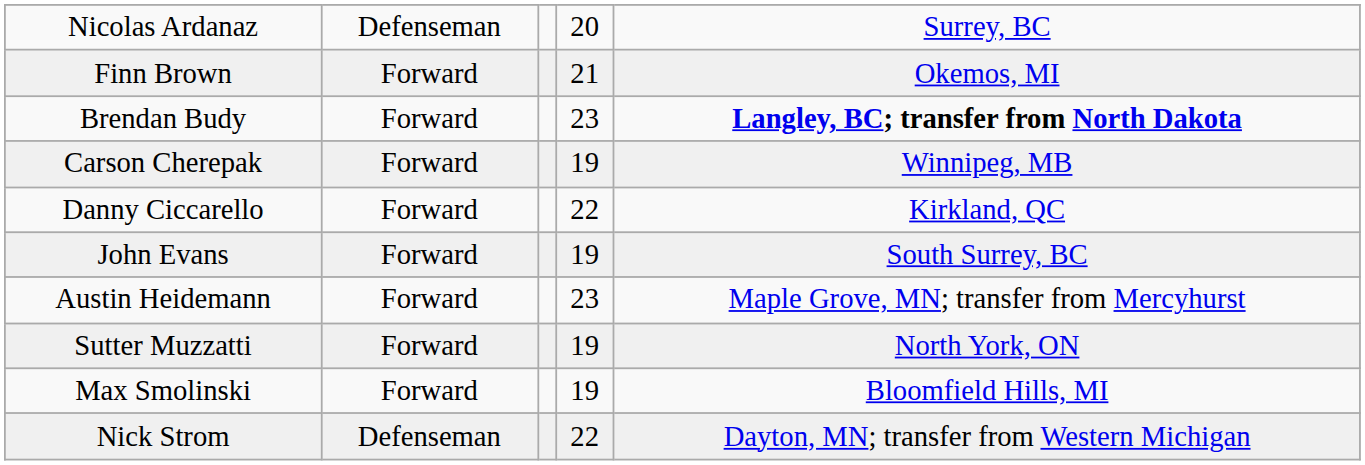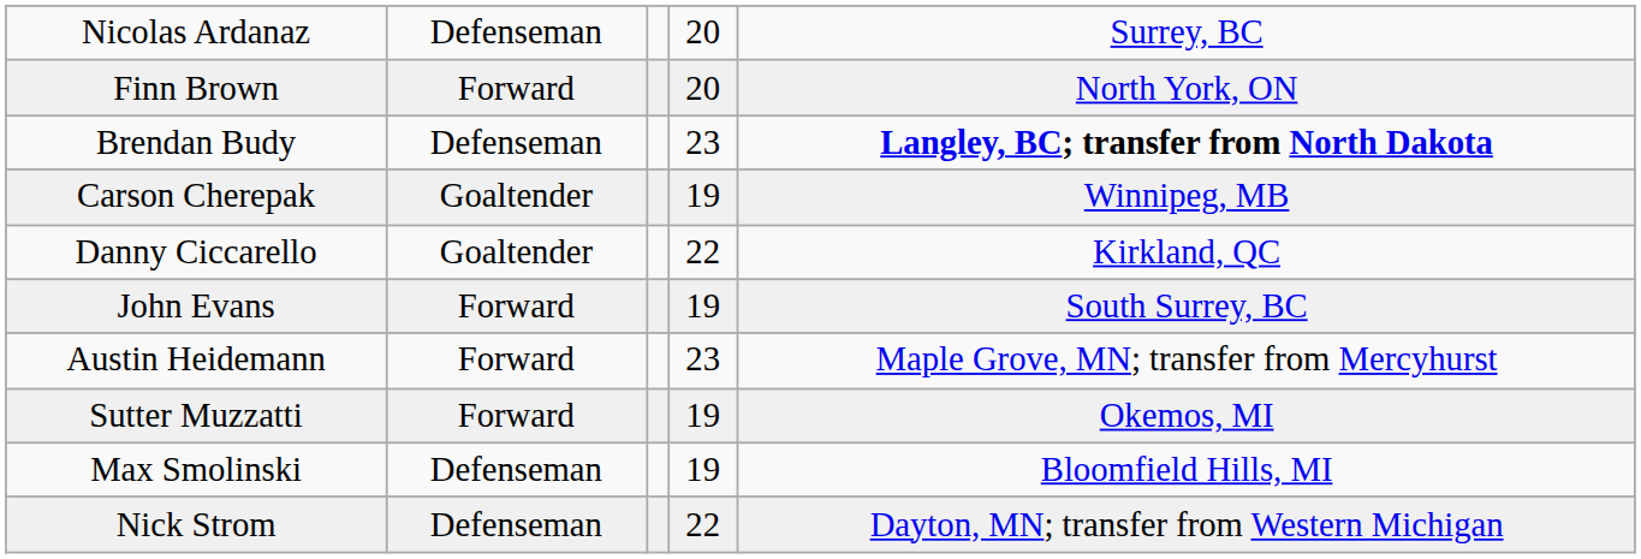 <table class="wikitable" width="60%">
 <tr align="center" bgcolor="">
 <td>Nicolas Ardanaz</td>
 <td>Defenseman</td>
 <td></td>
 <td>20</td>
 <td><a href='#'>Surrey, BC</a></td>
 </tr>
 <tr align="center" bgcolor="f0f0f0">
 <td>Finn Brown</td>
 <td>Forward</td>
 <td></td>
-<td>21</td>
-<td><a href='#'>Okemos, MI</a></td>
+<td>20</td>
+<td><a href='#'>North York, ON</a></td>
 </tr>
 <tr align="center" bgcolor="">
 <td>Brendan Budy</td>
-<td>Forward</td>
+<td>Defenseman</td>
 <td></td>
 <td>23</td>
 <td><strong><a href='#'>Langley, BC</a>; transfer from <a href='#'>North Dakota</a></strong></td>
 </tr>
 <tr align="center" bgcolor="f0f0f0">
 <td>Carson Cherepak</td>
-<td>Forward</td>
+<td>Goaltender</td>
 <td></td>
 <td>19</td>
 <td><a href='#'>Winnipeg, MB</a></td>
 </tr>
 <tr align="center" bgcolor="">
 <td>Danny Ciccarello</td>
-<td>Forward</td>
+<td>Goaltender</td>
 <td></td>
 <td>22</td>
 <td><a href='#'>Kirkland, QC</a></td>
 </tr>
 <tr align="center" bgcolor="f0f0f0">
 <td>John Evans</td>
 <td>Forward</td>
 <td></td>
 <td>19</td>
 <td><a href='#'>South Surrey, BC</a></td>
 </tr>
 <tr align="center" bgcolor="">
 <td>Austin Heidemann</td>
 <td>Forward</td>
 <td></td>
 <td>23</td>
 <td><a href='#'>Maple Grove, MN</a>; transfer from <a href='#'>Mercyhurst</a></td>
 </tr>
 <tr align="center" bgcolor="f0f0f0">
 <td>Sutter Muzzatti</td>
 <td>Forward</td>
 <td></td>
 <td>19</td>
-<td><a href='#'>North York, ON</a></td>
+<td><a href='#'>Okemos, MI</a></td>
 </tr>
 <tr align="center" bgcolor="">
 <td>Max Smolinski</td>
-<td>Forward</td>
+<td>Defenseman</td>
 <td></td>
 <td>19</td>
 <td><a href='#'>Bloomfield Hills, MI</a></td>
 </tr>
 <tr align="center" bgcolor="f0f0f0">
 <td>Nick Strom</td>
 <td>Defenseman</td>
 <td></td>
 <td>22</td>
 <td><a href='#'>Dayton, MN</a>; transfer from <a href='#'>Western Michigan</a></td>
 </tr>
 </table>
